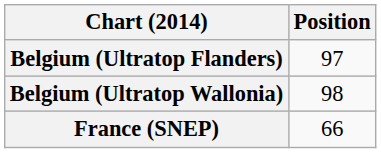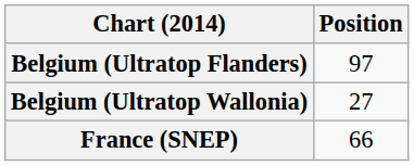 <table class="wikitable sortable plainrowheaders">
 <tr>
 <th scope="col">Chart (2014)</th>
 <th scope="col">Position</th>
 </tr>
 <tr>
 <th scope="row">Belgium (Ultratop Flanders)</th>
 <td align=center>97</td>
 </tr>
 <tr>
 <th scope="row">Belgium (Ultratop Wallonia)</th>
-<td align=center>98</td>
+<td align=center>27</td>
 </tr>
 <tr>
 <th scope="row">France (SNEP)</th>
 <td align=center>66</td>
 </tr>
 </table>
